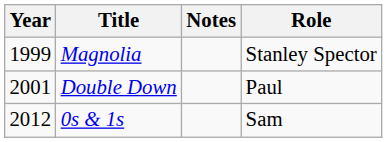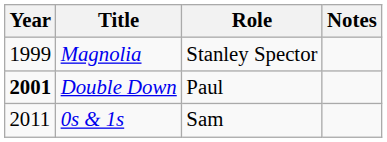 <table class="wikitable sortable">
 <tr>
 <th>Year</th>
 <th>Title</th>
+<th>Role</th>
 <th>Notes</th>
-<th>Role</th>
 </tr>
 <tr>
 <td>1999</td>
 <td><a href='#'><em>Magnolia</em></a></td>
+<td>Stanley Spector</td>
 <td></td>
-<td>Stanley Spector</td>
 </tr>
 <tr>
-<td>2001</td>
+<td><strong>2001</strong></td>
 <td><a href='#'><em>Double Down</em></a></td>
+<td>Paul</td>
 <td></td>
-<td>Paul</td>
 </tr>
 <tr>
-<td>2012</td>
+<td>2011</td>
 <td><em><a href='#'>0s & 1s</a></em></td>
+<td>Sam</td>
 <td></td>
-<td>Sam</td>
 </tr>
 </table>
